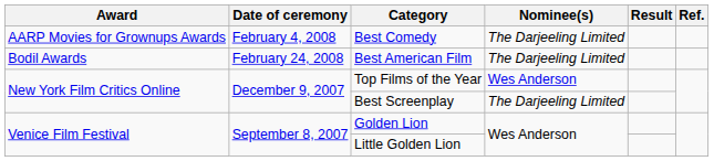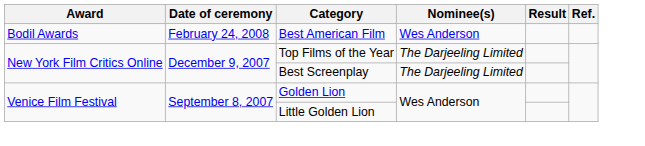 <table class="wikitable plainrowheaders">
 <tr>
 <th scope="col">Award</th>
 <th scope="col">Date of ceremony</th>
 <th scope="col">Category</th>
 <th scope="col">Nominee(s)</th>
 <th scope="col">Result</th>
 <th>Ref.</th>
 </tr>
 <tr>
-<td><a href='#'>AARP Movies for Grownups Awards</a></td>
-<td><a href='#'>February 4, 2008</a></td>
-<td><a href='#'>Best Comedy</a></td>
-<td><em>The Darjeeling Limited</em></td>
-<td></td>
-<td></td>
-</tr>
-<tr>
 <td><a href='#'>Bodil Awards</a></td>
 <td><a href='#'>February 24, 2008</a></td>
 <td><a href='#'>Best American Film</a></td>
-<td><em>The Darjeeling Limited</em></td>
+<td><a href='#'>Wes Anderson</a></td>
 <td></td>
 <td></td>
 </tr>
 <tr>
 <td rowspan="2"><a href='#'>New York Film Critics Online</a></td>
 <td rowspan="2"><a href='#'>December 9, 2007</a></td>
 <td>Top Films of the Year</td>
-<td><a href='#'>Wes Anderson</a></td>
+<td><em>The Darjeeling Limited</em></td>
 <td></td>
 <td rowspan="2"></td>
 </tr>
 <tr>
 <td>Best Screenplay</td>
 <td><em>The Darjeeling Limited</em></td>
 <td></td>
 </tr>
 <tr>
 <td rowspan="2"><a href='#'>Venice Film Festival</a></td>
 <td rowspan="2"><a href='#'>September 8, 2007</a></td>
 <td><a href='#'>Golden Lion</a></td>
 <td rowspan="2">Wes Anderson</td>
 <td></td>
 <td rowspan="2"></td>
 </tr>
 <tr>
 <td>Little Golden Lion</td>
 <td></td>
 </tr>
 </table>
